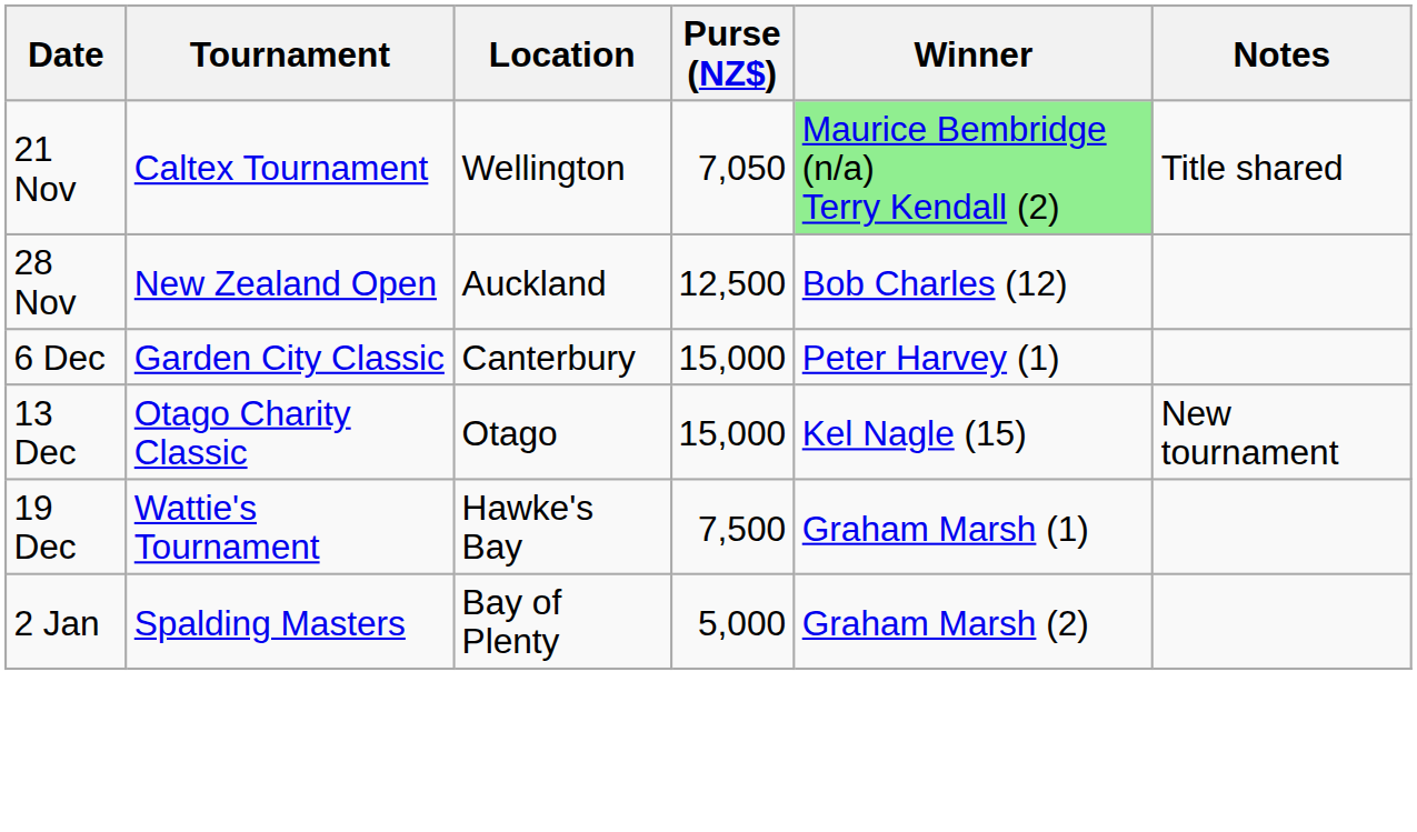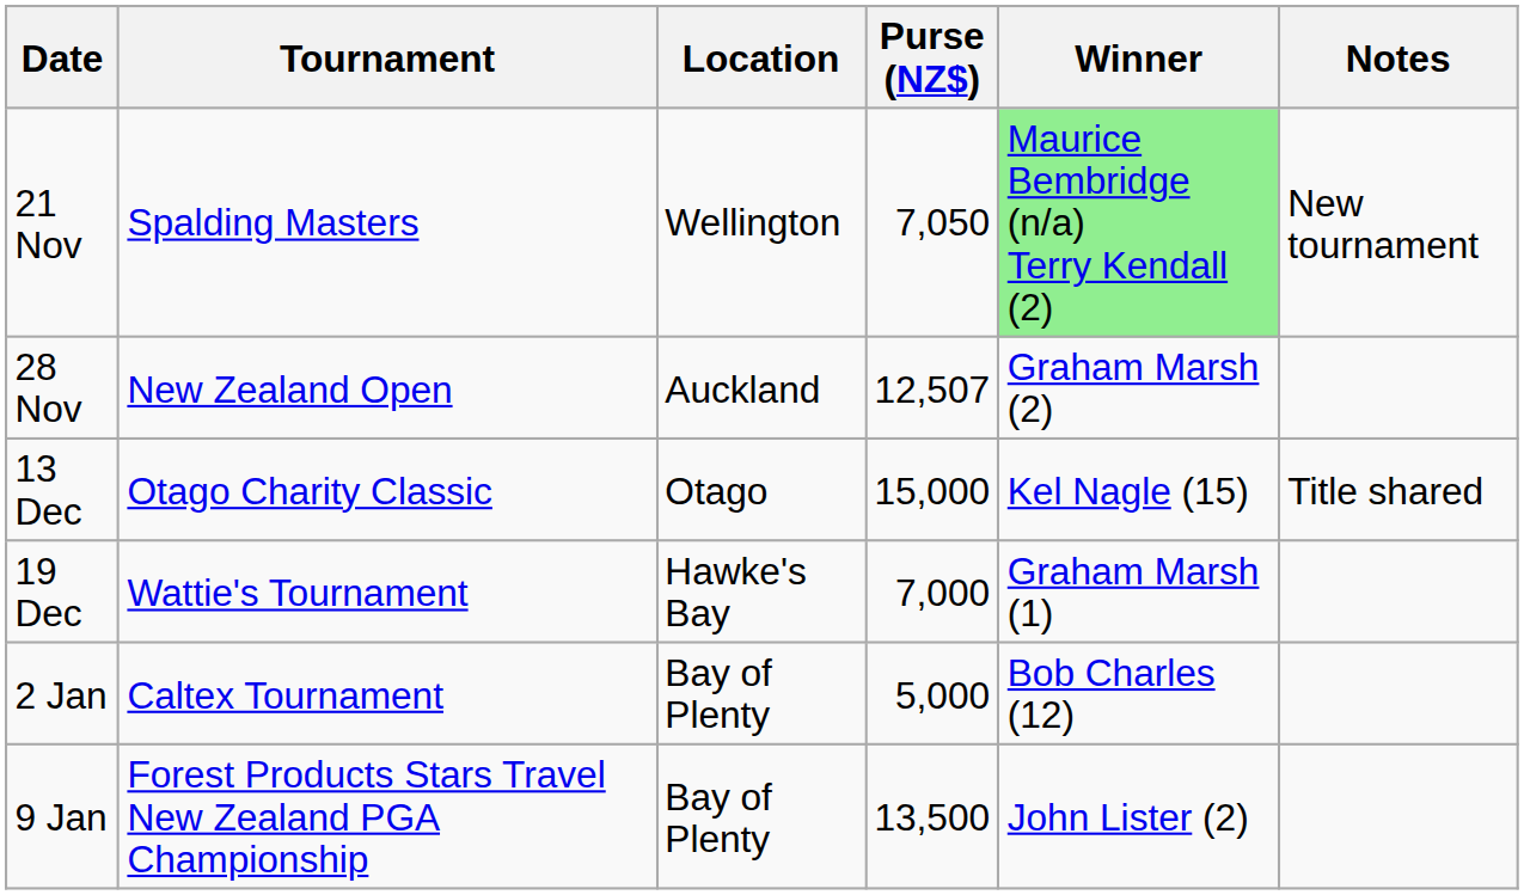 <table class="wikitable" style="font-size:95%">
 <tr>
 <th>Date</th>
 <th>Tournament</th>
 <th>Location</th>
 <th>Purse<br>(<a href='#'>NZ$</a>)</th>
 <th>Winner</th>
 <th>Notes</th>
 </tr>
 <tr>
 <td>21 Nov</td>
-<td><a href='#'>Caltex Tournament</a></td>
+<td><a href='#'>Spalding Masters</a></td>
 <td>Wellington</td>
 <td align=right>7,050</td>
 <td style="background: lightgreen;"> <a href='#'>Maurice Bembridge</a> (n/a)<br> <a href='#'>Terry Kendall</a> (2)</td>
-<td>Title shared</td>
+<td>New tournament</td>
 </tr>
 <tr>
 <td>28 Nov</td>
 <td><a href='#'>New Zealand Open</a></td>
 <td>Auckland</td>
-<td align=right>12,500</td>
-<td> <a href='#'>Bob Charles</a> (12)</td>
-<td></td>
-</tr>
-<tr>
-<td>6 Dec</td>
-<td><a href='#'>Garden City Classic</a></td>
-<td>Canterbury</td>
-<td align=right>15,000</td>
-<td> <a href='#'>Peter Harvey</a> (1)</td>
+<td align=right>12,507</td>
+<td> <a href='#'>Graham Marsh</a> (2)</td>
 <td></td>
 </tr>
 <tr>
 <td>13 Dec</td>
 <td><a href='#'>Otago Charity Classic</a></td>
 <td>Otago</td>
 <td align=right>15,000</td>
 <td> <a href='#'>Kel Nagle</a> (15)</td>
-<td>New tournament</td>
+<td>Title shared</td>
 </tr>
 <tr>
 <td>19 Dec</td>
 <td><a href='#'>Wattie's Tournament</a></td>
 <td>Hawke's Bay</td>
-<td align=right>7,500</td>
+<td align=right>7,000</td>
 <td> <a href='#'>Graham Marsh</a> (1)</td>
 <td></td>
 </tr>
 <tr>
 <td>2 Jan</td>
-<td><a href='#'>Spalding Masters</a></td>
+<td><a href='#'>Caltex Tournament</a></td>
 <td>Bay of Plenty</td>
 <td align=right>5,000</td>
-<td> <a href='#'>Graham Marsh</a> (2)</td>
+<td> <a href='#'>Bob Charles</a> (12)</td>
+<td></td>
+</tr>
+<tr>
+<td>9 Jan</td>
+<td><a href='#'>Forest Products Stars Travel New Zealand PGA Championship</a></td>
+<td>Bay of Plenty</td>
+<td align=right>13,500</td>
+<td> <a href='#'>John Lister</a> (2)</td>
 <td></td>
 </tr>
 </table>
